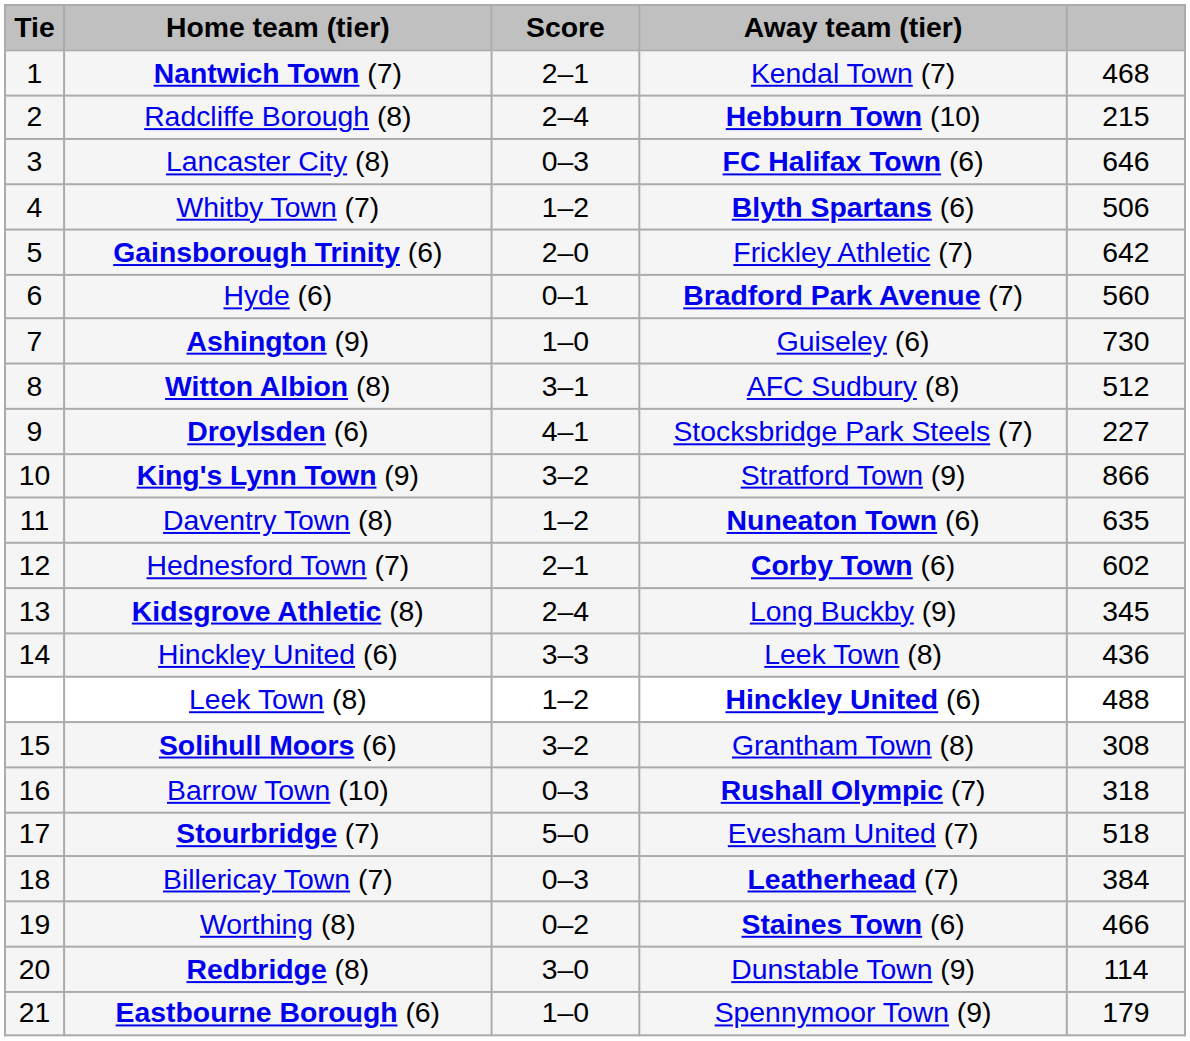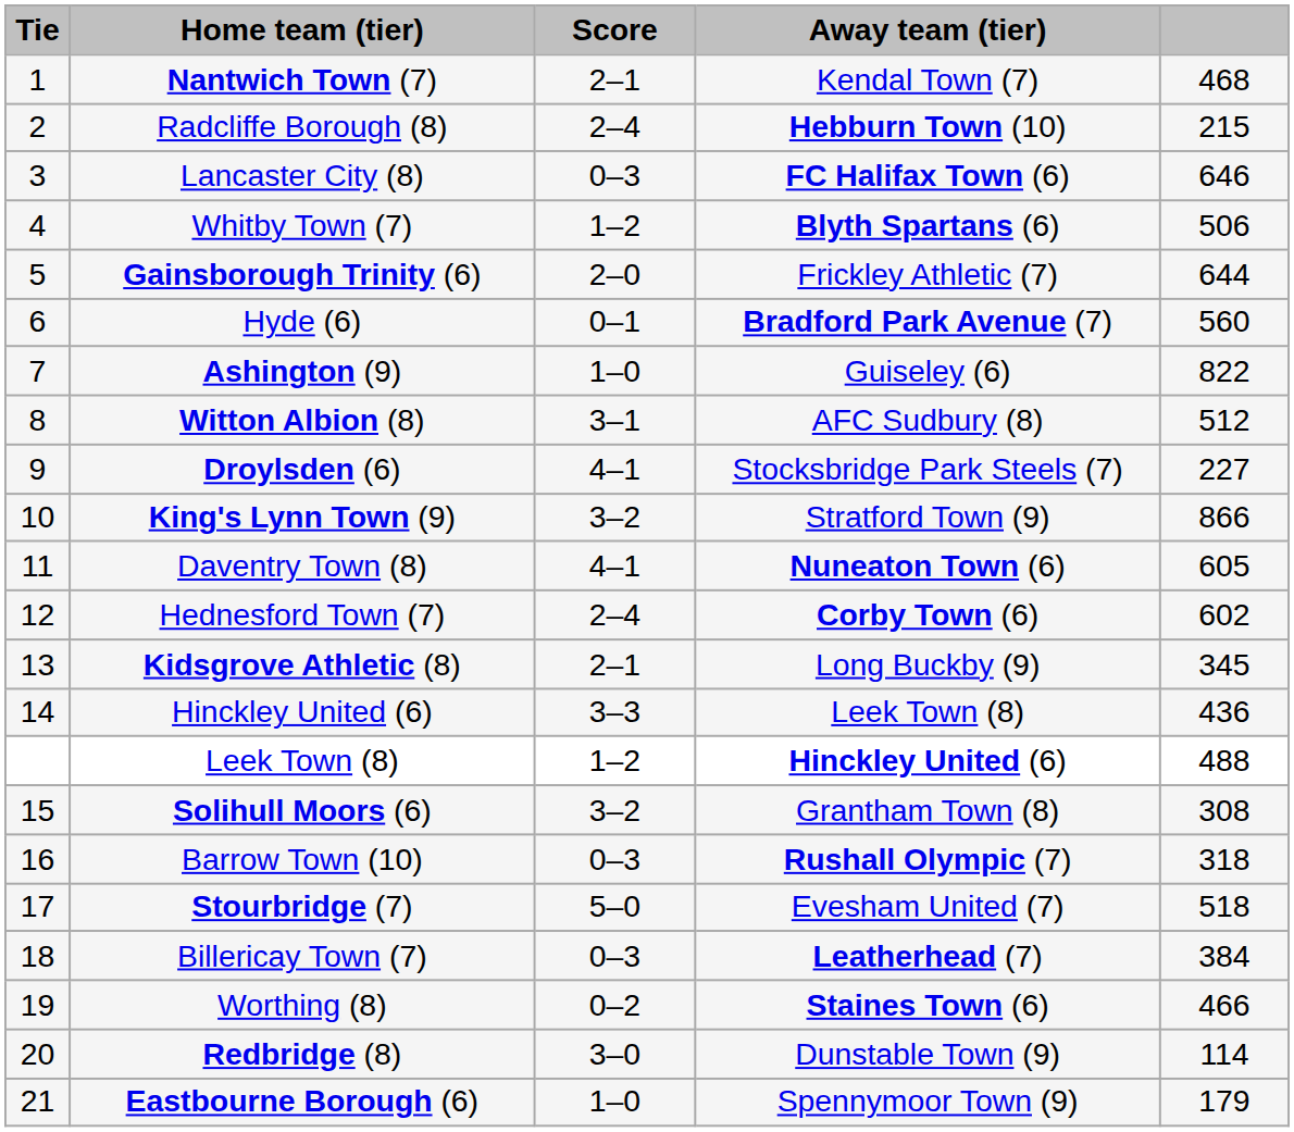 <table class="wikitable" style="width: 600px; background:WhiteSmoke; text-align:center; font-size:90%">
 <tr>
 <td scope="col" style="width:  5.00%; background:silver;"><strong>Tie</strong></td>
 <td scope="col" style="width: 36.25%; background:silver;"><strong>Home team (tier)</strong></td>
 <td scope="col" style="width: 12.50%; background:silver;"><strong>Score</strong></td>
 <td scope="col" style="width: 36.25%; background:silver;"><strong>Away team (tier)</strong></td>
 <td scope="col" style="width: 10.00%; background:silver;"><strong></strong></td>
 </tr>
 <tr>
 <td>1</td>
 <td><strong><a href='#'>Nantwich Town</a></strong> (7)</td>
 <td>2–1</td>
 <td><a href='#'>Kendal Town</a> (7)</td>
 <td>468</td>
 </tr>
 <tr>
 <td>2</td>
 <td><a href='#'>Radcliffe Borough</a> (8)</td>
 <td>2–4</td>
 <td><strong><a href='#'>Hebburn Town</a></strong> (10)</td>
 <td>215</td>
 </tr>
 <tr>
 <td>3</td>
 <td><a href='#'>Lancaster City</a> (8)</td>
 <td>0–3</td>
 <td><strong><a href='#'>FC Halifax Town</a></strong> (6)</td>
 <td>646</td>
 </tr>
 <tr>
 <td>4</td>
 <td><a href='#'>Whitby Town</a> (7)</td>
 <td>1–2</td>
 <td><strong><a href='#'>Blyth Spartans</a></strong> (6)</td>
 <td>506</td>
 </tr>
 <tr>
 <td>5</td>
 <td><strong><a href='#'>Gainsborough Trinity</a></strong> (6)</td>
 <td>2–0</td>
 <td><a href='#'>Frickley Athletic</a> (7)</td>
-<td>642</td>
+<td>644</td>
 </tr>
 <tr>
 <td>6</td>
 <td><a href='#'>Hyde</a> (6)</td>
 <td>0–1</td>
 <td><strong><a href='#'>Bradford Park Avenue</a></strong> (7)</td>
 <td>560</td>
 </tr>
 <tr>
 <td>7</td>
 <td><strong><a href='#'>Ashington</a></strong> (9)</td>
 <td>1–0</td>
 <td><a href='#'>Guiseley</a> (6)</td>
-<td>730</td>
+<td>822</td>
 </tr>
 <tr>
 <td>8</td>
 <td><strong><a href='#'>Witton Albion</a></strong> (8)</td>
 <td>3–1</td>
 <td><a href='#'>AFC Sudbury</a> (8)</td>
 <td>512</td>
 </tr>
 <tr>
 <td>9</td>
 <td><strong><a href='#'>Droylsden</a></strong> (6)</td>
 <td>4–1</td>
 <td><a href='#'>Stocksbridge Park Steels</a> (7)</td>
 <td>227</td>
 </tr>
 <tr>
 <td>10</td>
 <td><strong><a href='#'>King's Lynn Town</a></strong> (9)</td>
 <td>3–2</td>
 <td><a href='#'>Stratford Town</a> (9)</td>
 <td>866</td>
 </tr>
 <tr>
 <td>11</td>
 <td><a href='#'>Daventry Town</a> (8)</td>
-<td>1–2</td>
+<td>4–1</td>
 <td><strong><a href='#'>Nuneaton Town</a></strong> (6)</td>
-<td>635</td>
+<td>605</td>
 </tr>
 <tr>
 <td>12</td>
 <td><a href='#'>Hednesford Town</a> (7)</td>
-<td>2–1</td>
+<td>2–4</td>
 <td><strong><a href='#'>Corby Town</a></strong> (6)</td>
 <td>602</td>
 </tr>
 <tr>
 <td>13</td>
 <td><strong><a href='#'>Kidsgrove Athletic</a></strong> (8)</td>
-<td>2–4</td>
+<td>2–1</td>
 <td><a href='#'>Long Buckby</a> (9)</td>
 <td>345</td>
 </tr>
 <tr>
 <td>14</td>
 <td><a href='#'>Hinckley United</a> (6)</td>
 <td>3–3</td>
 <td><a href='#'>Leek Town</a> (8)</td>
 <td>436</td>
 </tr>
 <tr style="background:white;">
 <td><em></em></td>
 <td><a href='#'>Leek Town</a> (8)</td>
 <td>1–2</td>
 <td><strong><a href='#'>Hinckley United</a></strong> (6)</td>
 <td>488</td>
 </tr>
 <tr>
 <td>15</td>
 <td><strong><a href='#'>Solihull Moors</a></strong> (6)</td>
 <td>3–2</td>
 <td><a href='#'>Grantham Town</a> (8)</td>
 <td>308</td>
 </tr>
 <tr>
 <td>16</td>
 <td><a href='#'>Barrow Town</a> (10)</td>
 <td>0–3</td>
 <td><strong><a href='#'>Rushall Olympic</a></strong> (7)</td>
 <td>318</td>
 </tr>
 <tr>
 <td>17</td>
 <td><strong><a href='#'>Stourbridge</a></strong> (7)</td>
 <td>5–0</td>
 <td><a href='#'>Evesham United</a> (7)</td>
 <td>518</td>
 </tr>
 <tr>
 <td>18</td>
 <td><a href='#'>Billericay Town</a> (7)</td>
 <td>0–3</td>
 <td><strong><a href='#'>Leatherhead</a></strong> (7)</td>
 <td>384</td>
 </tr>
 <tr>
 <td>19</td>
 <td><a href='#'>Worthing</a> (8)</td>
 <td>0–2</td>
 <td><strong><a href='#'>Staines Town</a></strong> (6)</td>
 <td>466</td>
 </tr>
 <tr>
 <td>20</td>
 <td><strong><a href='#'>Redbridge</a></strong> (8)</td>
 <td>3–0</td>
 <td><a href='#'>Dunstable Town</a> (9)</td>
 <td>114</td>
 </tr>
 <tr>
 <td>21</td>
 <td><strong><a href='#'>Eastbourne Borough</a></strong> (6)</td>
 <td>1–0</td>
 <td><a href='#'>Spennymoor Town</a> (9)</td>
 <td>179</td>
 </tr>
 </table>
